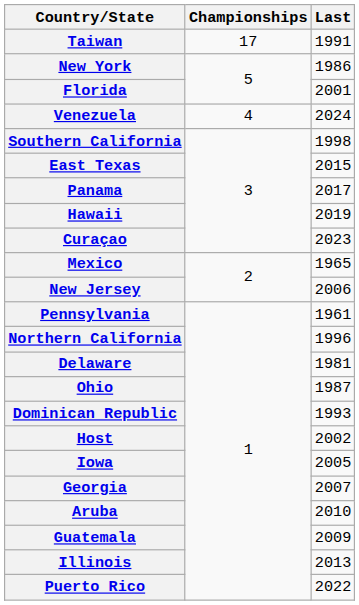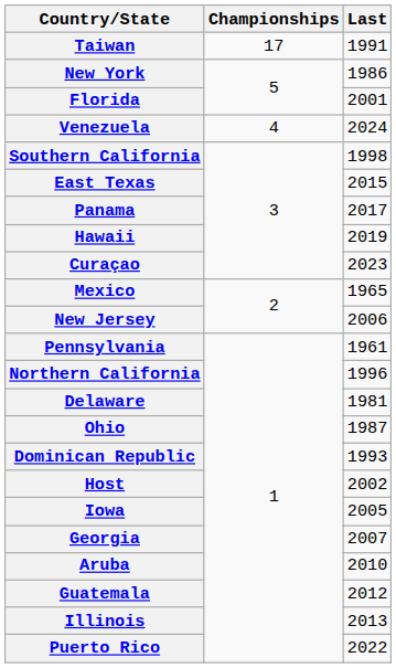 <table class="wikitable sortable" style="text-align:center;">
 <tr>
 <th scope="col">Country/State</th>
 <th scope="col">Championships</th>
 <th scope="col">Last</th>
 </tr>
 <tr>
 <th scope="row"> <a href='#'>Taiwan</a></th>
 <td>17</td>
 <td>1991</td>
 </tr>
 <tr>
 <th scope="row"> <a href='#'>New York</a></th>
 <td rowspan=2>5</td>
 <td>1986</td>
 </tr>
 <tr>
 <th scope="row"> <a href='#'>Florida</a></th>
 <td>2001</td>
 </tr>
 <tr>
 <th scope="row"> <a href='#'>Venezuela</a></th>
 <td>4</td>
 <td>2024</td>
 </tr>
 <tr>
 <th scope="row"> <a href='#'>Southern California</a></th>
 <td rowspan=5>3</td>
 <td>1998</td>
 </tr>
 <tr>
 <th scope="row"> <a href='#'>East Texas</a></th>
 <td>2015</td>
 </tr>
 <tr>
 <th scope="row"> <a href='#'>Panama</a></th>
 <td>2017</td>
 </tr>
 <tr>
 <th scope="row"> <a href='#'>Hawaii</a></th>
 <td>2019</td>
 </tr>
 <tr>
 <th scope="row"> <a href='#'>Curaçao</a></th>
 <td>2023</td>
 </tr>
 <tr>
 <th scope="row"> <a href='#'>Mexico</a></th>
 <td rowspan=2>2</td>
 <td>1965</td>
 </tr>
 <tr>
 <th scope="row"> <a href='#'>New Jersey</a></th>
 <td>2006</td>
 </tr>
 <tr>
 <th scope="row"> <a href='#'>Pennsylvania</a></th>
 <td rowspan=12>1</td>
 <td>1961</td>
 </tr>
 <tr>
 <th scope="row"> <a href='#'>Northern California</a></th>
 <td>1996</td>
 </tr>
 <tr>
 <th scope="row"> <a href='#'>Delaware</a></th>
 <td>1981</td>
 </tr>
 <tr>
 <th scope="row"> <a href='#'>Ohio</a></th>
 <td>1987</td>
 </tr>
 <tr>
 <th scope="row"> <a href='#'>Dominican Republic</a></th>
 <td>1993</td>
 </tr>
 <tr>
 <th scope="row"> <a href='#'>Host</a></th>
 <td>2002</td>
 </tr>
 <tr>
 <th scope="row"> <a href='#'>Iowa</a></th>
 <td>2005</td>
 </tr>
 <tr>
 <th scope="row"> <a href='#'>Georgia</a></th>
 <td>2007</td>
 </tr>
 <tr>
 <th scope="row"> <a href='#'>Aruba</a></th>
 <td>2010</td>
 </tr>
 <tr>
 <th scope="row"> <a href='#'>Guatemala</a></th>
-<td>2009</td>
+<td>2012</td>
 </tr>
 <tr>
 <th scope="row"> <a href='#'>Illinois</a></th>
 <td>2013</td>
 </tr>
 <tr>
 <th scope="row"> <a href='#'>Puerto Rico</a></th>
 <td>2022</td>
 </tr>
 </table>
